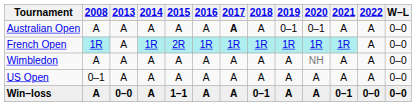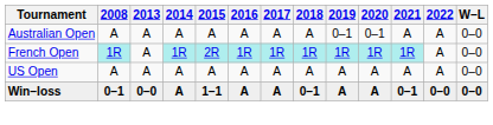 <table class=wikitable style=text-align:center>
 <tr>
 <th>Tournament</th>
 <th><a href='#'>2008</a></th>
 <th><a href='#'>2013</a></th>
 <th><a href='#'>2014</a></th>
 <th><a href='#'>2015</a></th>
 <th><a href='#'>2016</a></th>
 <th><a href='#'>2017</a></th>
 <th><a href='#'>2018</a></th>
 <th><a href='#'>2019</a></th>
 <th><a href='#'>2020</a></th>
 <th><a href='#'>2021</a></th>
 <th><a href='#'>2022</a></th>
 <th>W–L</th>
 </tr>
 <tr>
 <td align=left><a href='#'>Australian Open</a></td>
 <td>A</td>
 <td>A</td>
 <td>A</td>
 <td>A</td>
 <td>A</td>
-<td><strong>A</strong></td>
+<td>A</td>
 <td>A</td>
 <td>0–1</td>
 <td>0–1</td>
 <td>A</td>
 <td>A</td>
 <td>0–0</td>
 </tr>
 <tr>
 <td align=left><a href='#'>French Open</a></td>
 <td bgcolor=afeeee><a href='#'>1R</a></td>
 <td>A</td>
 <td bgcolor=afeeee><a href='#'>1R</a></td>
 <td bgcolor=afeeee><a href='#'>2R</a></td>
 <td bgcolor=afeeee><a href='#'>1R</a></td>
 <td bgcolor=afeeee><a href='#'>1R</a></td>
 <td bgcolor=afeeee><a href='#'>1R</a></td>
 <td bgcolor=afeeee><a href='#'>1R</a></td>
 <td bgcolor=afeeee><a href='#'>1R</a></td>
 <td bgcolor=afeeee><a href='#'>1R</a></td>
 <td>A</td>
 <td>0–0</td>
 </tr>
 <tr>
-<td align=left><a href='#'>Wimbledon</a></td>
+<td align=left><a href='#'>US Open</a></td>
 <td>A</td>
-<td>A</td>
-<td>A</td>
-<td>A</td>
-<td>A</td>
-<td>A</td>
-<td>A</td>
-<td>A</td>
-<td style=color:#767676>NH</td>
-<td>A</td>
-<td>A</td>
-<td>0–0</td>
-</tr>
-<tr>
-<td align=left><a href='#'>US Open</a></td>
-<td>0–1</td>
 <td>A</td>
 <td>A</td>
 <td>A</td>
 <td>A</td>
 <td>A</td>
 <td>A</td>
 <td>A</td>
 <td>A</td>
 <td>A</td>
 <td>A</td>
 <td>0–0</td>
 </tr>
 <tr style=font-weight:bold;background:#efefef>
 <td style=text-align:left>Win–loss</td>
-<td>A</td>
+<td>0–1</td>
 <td>0–0</td>
 <td>A</td>
 <td>1–1</td>
 <td>A</td>
 <td>A</td>
 <td>0–1</td>
 <td>A</td>
 <td>A</td>
 <td>0–1</td>
 <td>0–0</td>
 <td>0–0</td>
 </tr>
 </table>
